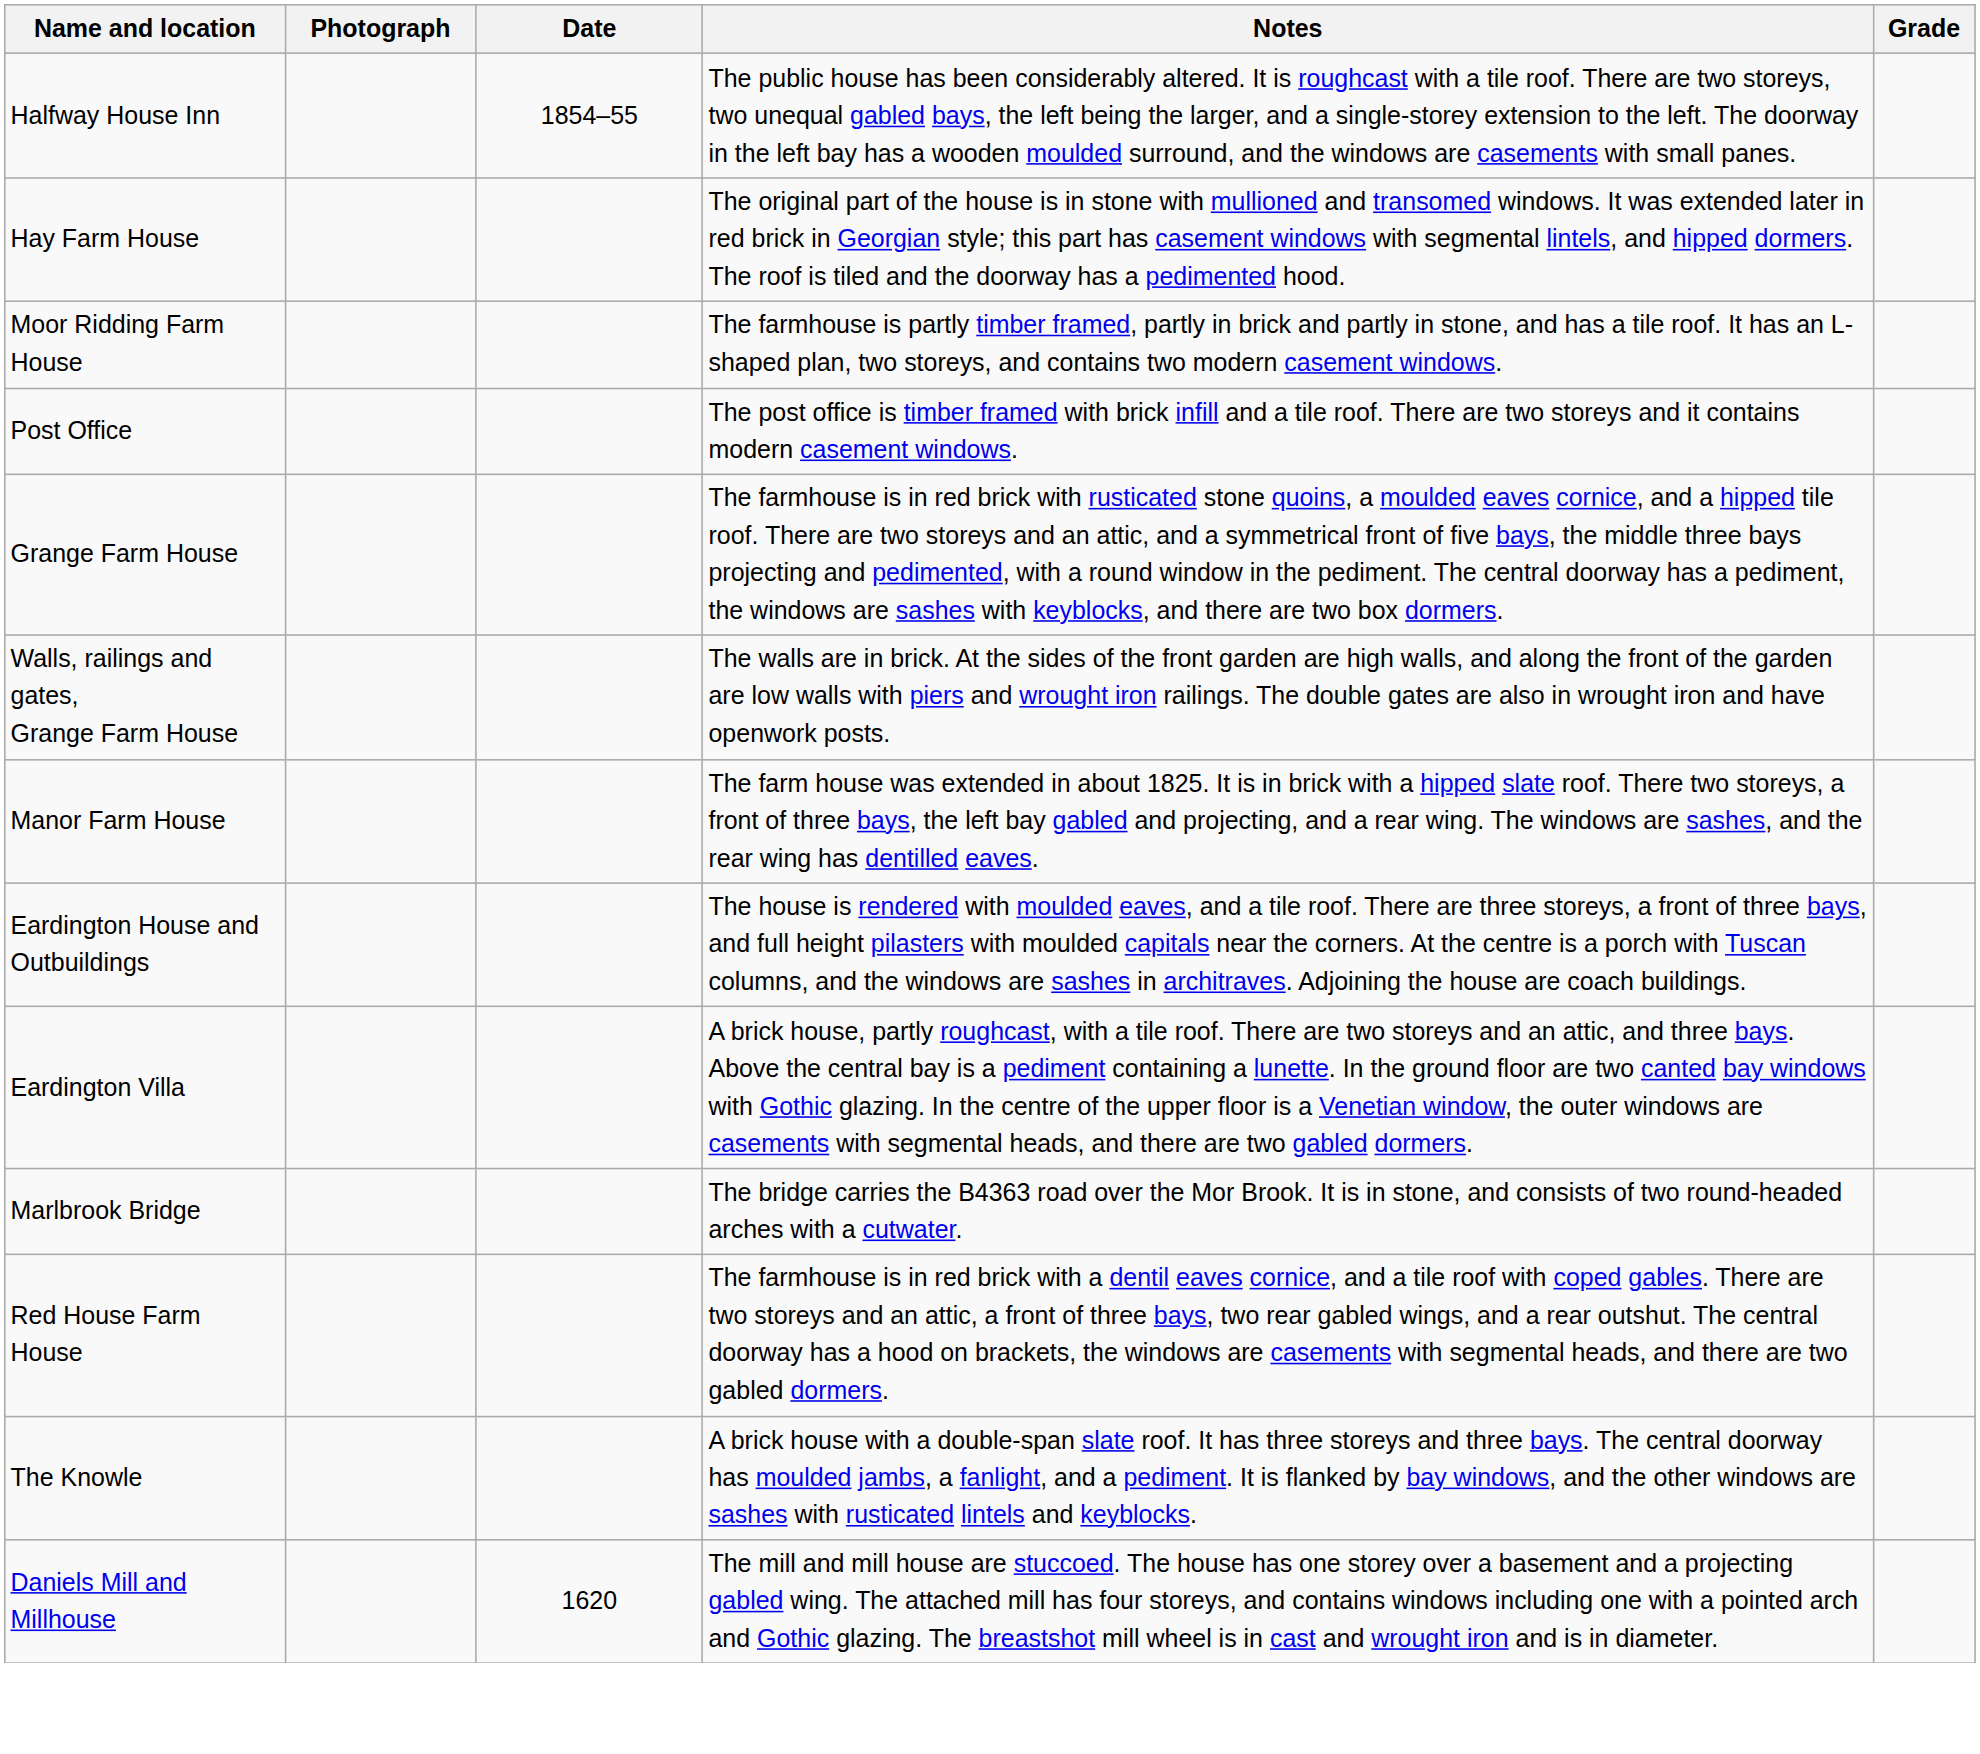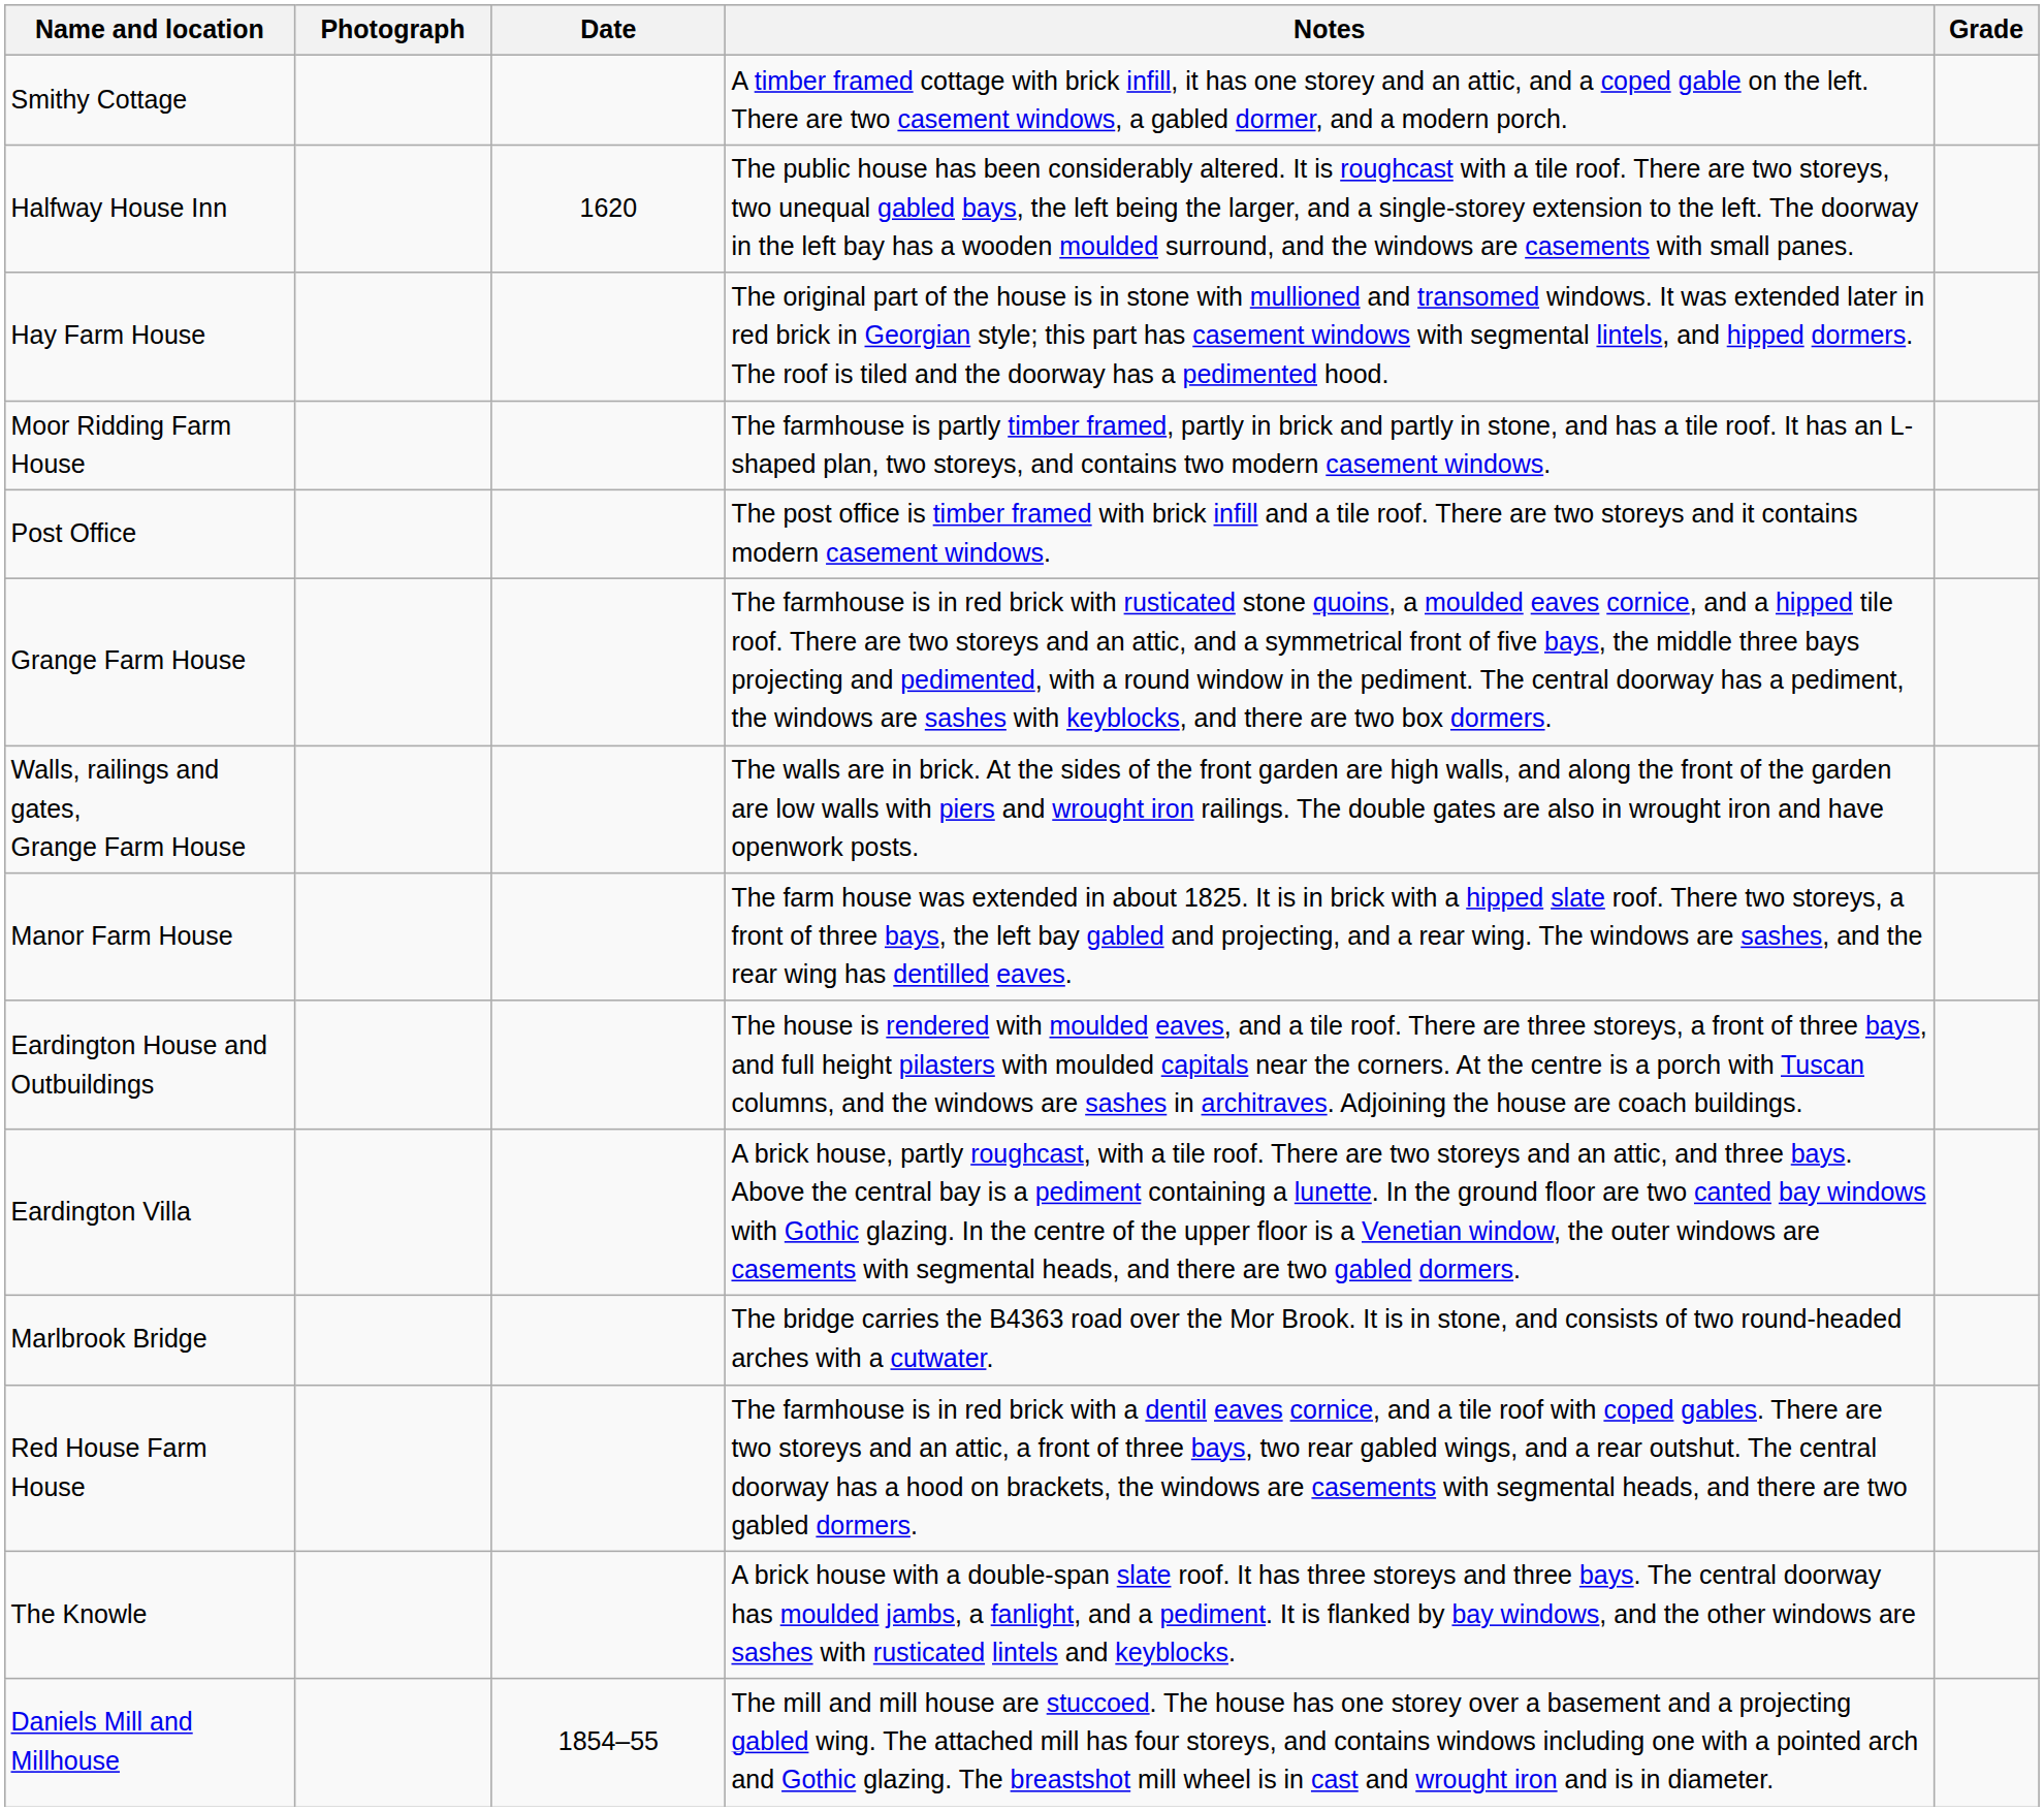 <table class="wikitable sortable plainrowheaders" style="width:100%; border:0; text-align:left; line-height:150%;">
 <tr>
 <th scope="col"  style="width:150px">Name and location</th>
 <th scope="col"  style="width:100px" class="unsortable">Photograph</th>
 <th scope="col"  style="width:120px">Date</th>
 <th scope="col"  style="width:650px" class="unsortable">Notes</th>
 <th scope="col"  style="width:50px">Grade</th>
 </tr>
 <tr>
+<td>Smithy Cottage<br><small></small></td>
+<td></td>
+<td align="center"></td>
+<td>A <a href='#'>timber framed</a> cottage with brick <a href='#'>infill</a>, it has one storey and an attic, and a <a href='#'>coped</a> <a href='#'>gable</a> on the left.  There are two <a href='#'>casement windows</a>, a gabled <a href='#'>dormer</a>, and a modern porch.</td>
+<td align="center" ></td>
+</tr>
+<tr>
 <td>Halfway House Inn<br><small></small></td>
 <td></td>
-<td align="center">1854–55</td>
+<td align="center">1620</td>
 <td>The public house has been considerably altered.  It is <a href='#'>roughcast</a> with a tile roof.  There are two storeys, two unequal <a href='#'>gabled</a> <a href='#'>bays</a>, the left being the larger, and a single-storey extension to the left.  The doorway in the left bay has a wooden <a href='#'>moulded</a> surround, and the windows are <a href='#'>casements</a> with small panes.</td>
 <td align="center" ></td>
 </tr>
 <tr>
 <td>Hay Farm House<br><small></small></td>
 <td></td>
 <td align="center"></td>
 <td>The original part of the house is in stone with <a href='#'>mullioned</a> and <a href='#'>transomed</a> windows.  It was extended later in red brick in <a href='#'>Georgian</a> style; this part has <a href='#'>casement windows</a> with segmental <a href='#'>lintels</a>, and <a href='#'>hipped</a> <a href='#'>dormers</a>.  The roof is tiled and the doorway has a <a href='#'>pedimented</a> hood.</td>
 <td align="center" ></td>
 </tr>
 <tr>
 <td>Moor Ridding Farm House<br><small></small></td>
 <td></td>
 <td align="center"></td>
 <td>The farmhouse is partly <a href='#'>timber framed</a>, partly in brick and partly in stone, and has a tile roof.  It has an L-shaped plan, two storeys, and contains two modern <a href='#'>casement windows</a>.</td>
 <td align="center" ></td>
 </tr>
 <tr>
 <td>Post Office<br><small></small></td>
 <td></td>
 <td align="center"></td>
 <td>The post office is <a href='#'>timber framed</a> with brick <a href='#'>infill</a> and a tile roof.  There are two storeys and it contains modern <a href='#'>casement windows</a>.</td>
 <td align="center" ></td>
 </tr>
 <tr>
 <td>Grange Farm House<br><small></small></td>
 <td></td>
 <td align="center"></td>
 <td>The farmhouse is in red brick with <a href='#'>rusticated</a> stone <a href='#'>quoins</a>, a <a href='#'>moulded</a> <a href='#'>eaves</a> <a href='#'>cornice</a>, and a <a href='#'>hipped</a> tile roof.  There are two storeys and an attic, and a symmetrical front of five <a href='#'>bays</a>, the middle three bays projecting and <a href='#'>pedimented</a>, with a round window in the pediment.  The central doorway has a pediment, the windows are <a href='#'>sashes</a> with <a href='#'>keyblocks</a>, and there are two box <a href='#'>dormers</a>.</td>
 <td align="center" ></td>
 </tr>
 <tr>
 <td>Walls, railings and gates,<br>Grange Farm House<br><small></small></td>
 <td></td>
 <td align="center"></td>
 <td>The walls are in brick.  At the sides of the front garden are high walls, and along the front of the garden are low walls with <a href='#'>piers</a> and <a href='#'>wrought iron</a> railings.  The double gates are also in wrought iron and have openwork posts.</td>
 <td align="center" ></td>
 </tr>
 <tr>
 <td>Manor Farm House<br><small></small></td>
 <td></td>
 <td align="center"></td>
 <td>The farm house was extended in about 1825.  It is in brick with a <a href='#'>hipped</a> <a href='#'>slate</a> roof.  There two storeys, a front of three <a href='#'>bays</a>, the left bay <a href='#'>gabled</a> and projecting, and a rear wing.  The windows are <a href='#'>sashes</a>, and the rear wing has <a href='#'>dentilled</a> <a href='#'>eaves</a>.</td>
 <td align="center" ></td>
 </tr>
 <tr>
 <td>Eardington House and Outbuildings<br><small></small></td>
 <td></td>
 <td align="center"></td>
 <td>The house is <a href='#'>rendered</a> with <a href='#'>moulded</a> <a href='#'>eaves</a>, and a tile roof.  There are three storeys, a front of three <a href='#'>bays</a>, and full height <a href='#'>pilasters</a> with moulded <a href='#'>capitals</a> near the corners.  At the centre is a porch with <a href='#'>Tuscan</a> columns, and the windows are <a href='#'>sashes</a> in <a href='#'>architraves</a>.  Adjoining the house are coach buildings.</td>
 <td align="center" ></td>
 </tr>
 <tr>
 <td>Eardington Villa<br><small></small></td>
 <td></td>
 <td align="center"></td>
 <td>A brick house, partly <a href='#'>roughcast</a>, with a tile roof.  There are two storeys and an attic, and three <a href='#'>bays</a>.  Above the central bay is a <a href='#'>pediment</a> containing a <a href='#'>lunette</a>.  In the ground floor are two <a href='#'>canted</a> <a href='#'>bay windows</a> with <a href='#'>Gothic</a> glazing.  In the centre of the upper floor is a <a href='#'>Venetian window</a>, the outer windows are <a href='#'>casements</a> with segmental heads, and there are two <a href='#'>gabled</a> <a href='#'>dormers</a>.</td>
 <td align="center" ></td>
 </tr>
 <tr>
 <td>Marlbrook Bridge<br><small></small></td>
 <td></td>
 <td align="center"></td>
 <td>The bridge carries the B4363 road over the Mor Brook.  It is in stone, and consists of two round-headed arches with a <a href='#'>cutwater</a>.</td>
 <td align="center" ></td>
 </tr>
 <tr>
 <td>Red House Farm House<br><small></small></td>
 <td></td>
 <td align="center"></td>
 <td>The farmhouse is in red brick with a <a href='#'>dentil</a> <a href='#'>eaves</a> <a href='#'>cornice</a>, and a tile roof with <a href='#'>coped</a> <a href='#'>gables</a>.  There are two storeys and an attic, a front of three <a href='#'>bays</a>, two rear gabled wings, and a rear outshut.  The central doorway has a hood on brackets, the windows are <a href='#'>casements</a> with segmental heads, and there are two gabled <a href='#'>dormers</a>.</td>
 <td align="center" ></td>
 </tr>
 <tr>
 <td>The Knowle<br><small></small></td>
 <td></td>
 <td align="center"></td>
 <td>A brick house with a double-span <a href='#'>slate</a> roof.  It has three storeys and three <a href='#'>bays</a>.  The central doorway has <a href='#'>moulded</a> <a href='#'>jambs</a>, a <a href='#'>fanlight</a>, and a <a href='#'>pediment</a>.  It is flanked by <a href='#'>bay windows</a>, and the other windows are <a href='#'>sashes</a> with <a href='#'>rusticated</a> <a href='#'>lintels</a> and <a href='#'>keyblocks</a>.</td>
 <td align="center" ></td>
 </tr>
 <tr>
 <td><a href='#'>Daniels Mill and Millhouse</a><br><small></small></td>
 <td></td>
-<td align="center">1620</td>
+<td align="center">1854–55</td>
 <td>The mill and mill house are <a href='#'>stuccoed</a>.  The house has one storey over a basement and a projecting <a href='#'>gabled</a> wing.  The attached mill has four storeys, and contains windows including one with a pointed arch and <a href='#'>Gothic</a> glazing.  The <a href='#'>breastshot</a> mill wheel is in <a href='#'>cast</a> and <a href='#'>wrought iron</a> and is  in diameter.</td>
 <td align="center" ></td>
 </tr>
 <tr>
 </tr>
 </table>
